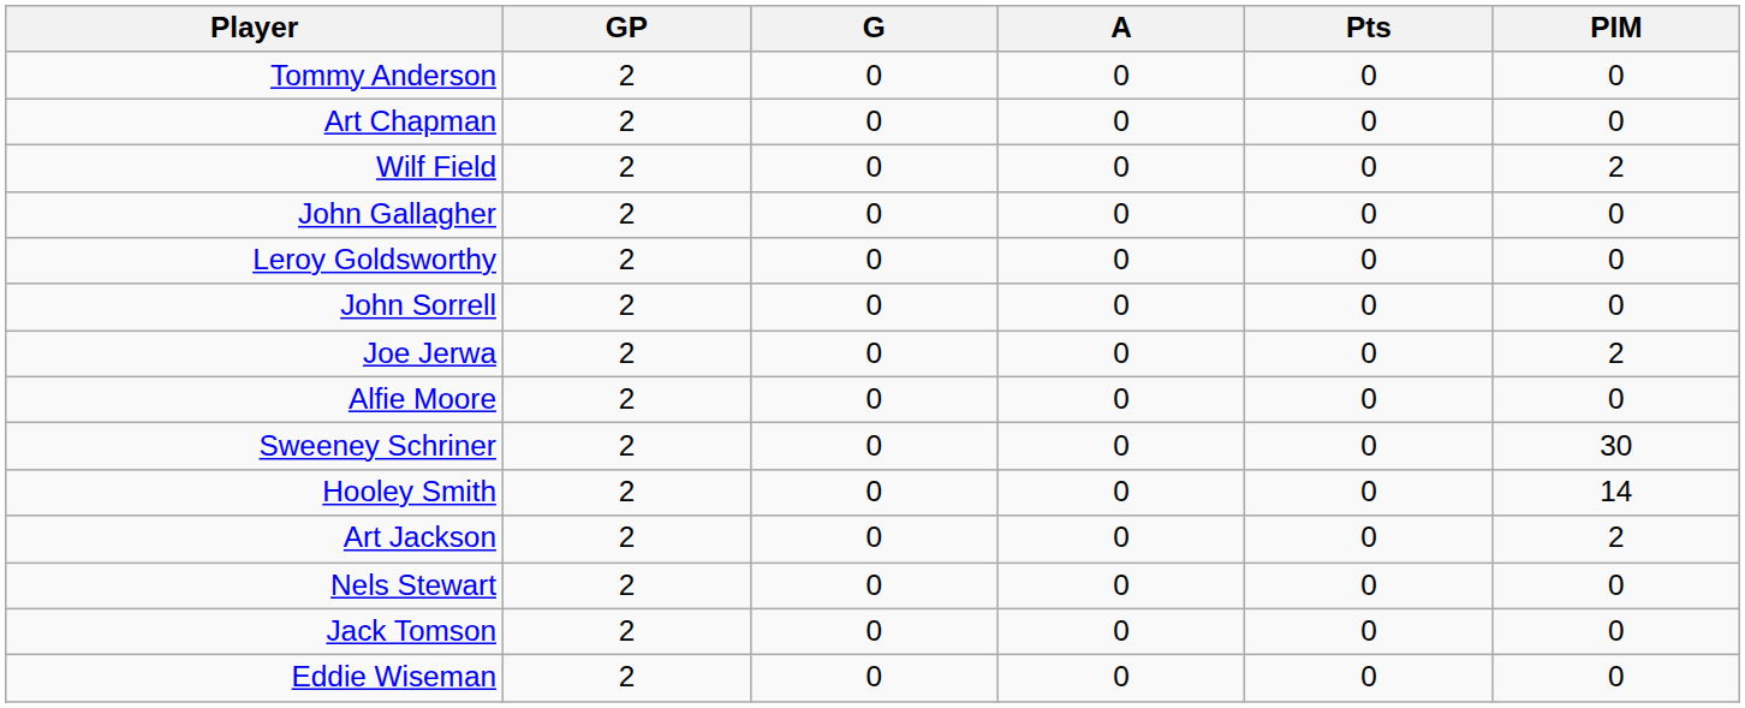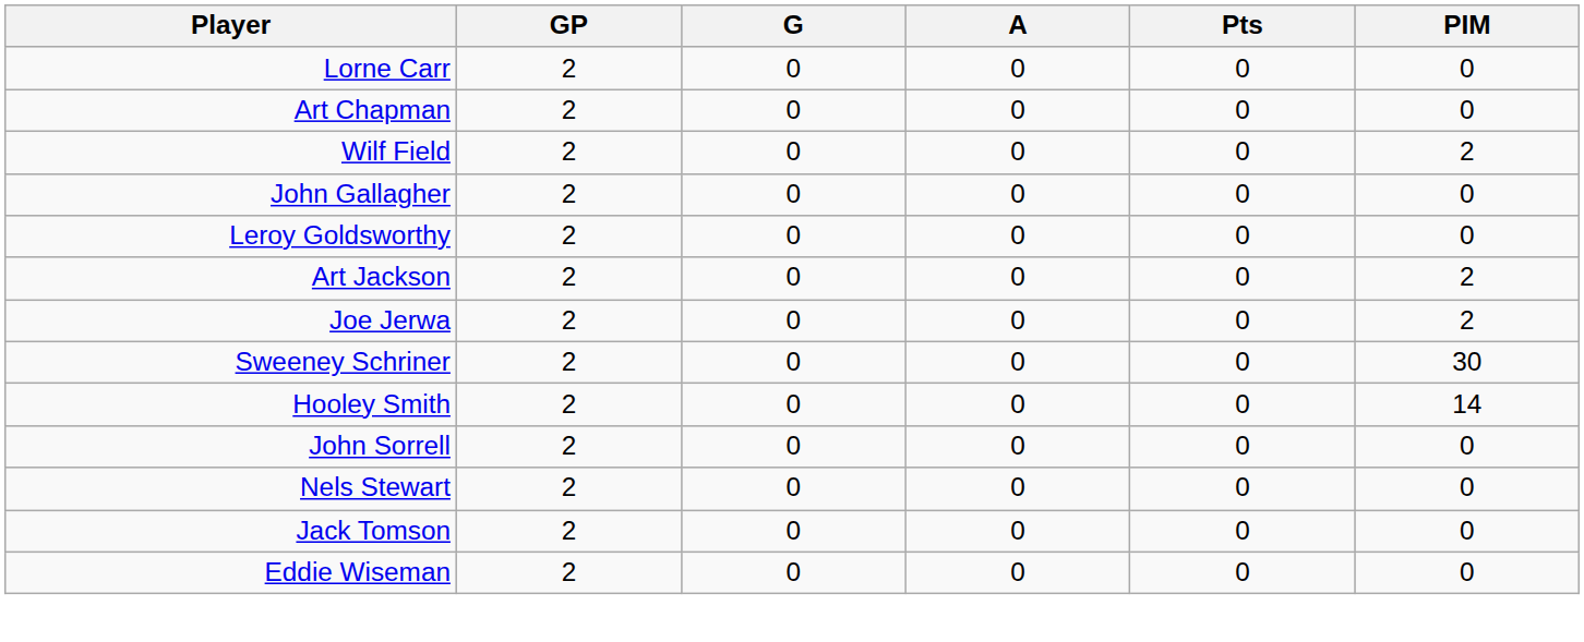 <table class="wikitable sortable" width="60%">
 <tr ALIGN="center">
 <th bgcolor="#DDDDFF" width="10%">Player</th>
 <th bgcolor="#DDDDFF" width="5%">GP</th>
 <th bgcolor="#DDDDFF" width="5%">G</th>
 <th bgcolor="#DDDDFF" width="5%">A</th>
 <th bgcolor="#DDDDFF" width="5%">Pts</th>
 <th bgcolor="#DDDDFF" width="5%">PIM</th>
 </tr>
 <tr align="center">
-<td align="right"><a href='#'>Tommy Anderson</a></td>
+<td align="right"><a href='#'>Lorne Carr</a></td>
 <td>2</td>
 <td>0</td>
 <td>0</td>
 <td>0</td>
 <td>0</td>
 </tr>
 <tr align="center">
 <td align="right"><a href='#'>Art Chapman</a></td>
 <td>2</td>
 <td>0</td>
 <td>0</td>
 <td>0</td>
 <td>0</td>
 </tr>
 <tr align="center">
 <td align="right"><a href='#'>Wilf Field</a></td>
 <td>2</td>
 <td>0</td>
 <td>0</td>
 <td>0</td>
 <td>2</td>
 </tr>
 <tr align="center">
 <td align="right"><a href='#'>John Gallagher</a></td>
 <td>2</td>
 <td>0</td>
 <td>0</td>
 <td>0</td>
 <td>0</td>
 </tr>
 <tr align="center">
 <td align="right"><a href='#'>Leroy Goldsworthy</a></td>
 <td>2</td>
 <td>0</td>
 <td>0</td>
 <td>0</td>
 <td>0</td>
 </tr>
 <tr align="center">
-<td align="right"><a href='#'>John Sorrell</a></td>
+<td align="right"><a href='#'>Art Jackson</a></td>
 <td>2</td>
 <td>0</td>
 <td>0</td>
 <td>0</td>
-<td>0</td>
+<td>2</td>
 </tr>
 <tr align="center">
 <td align="right"><a href='#'>Joe Jerwa</a></td>
 <td>2</td>
 <td>0</td>
 <td>0</td>
 <td>0</td>
 <td>2</td>
-</tr>
-<tr align="center">
-<td align="right"><a href='#'>Alfie Moore</a></td>
-<td>2</td>
-<td>0</td>
-<td>0</td>
-<td>0</td>
-<td>0</td>
 </tr>
 <tr align="center">
 <td align="right"><a href='#'>Sweeney Schriner</a></td>
 <td>2</td>
 <td>0</td>
 <td>0</td>
 <td>0</td>
 <td>30</td>
 </tr>
 <tr align="center">
 <td align="right"><a href='#'>Hooley Smith</a></td>
 <td>2</td>
 <td>0</td>
 <td>0</td>
 <td>0</td>
 <td>14</td>
 </tr>
 <tr align="center">
-<td align="right"><a href='#'>Art Jackson</a></td>
+<td align="right"><a href='#'>John Sorrell</a></td>
 <td>2</td>
 <td>0</td>
 <td>0</td>
 <td>0</td>
-<td>2</td>
+<td>0</td>
 </tr>
 <tr align="center">
 <td align="right"><a href='#'>Nels Stewart</a></td>
 <td>2</td>
 <td>0</td>
 <td>0</td>
 <td>0</td>
 <td>0</td>
 </tr>
 <tr align="center">
 <td align="right"><a href='#'>Jack Tomson</a></td>
 <td>2</td>
 <td>0</td>
 <td>0</td>
 <td>0</td>
 <td>0</td>
 </tr>
 <tr align="center">
 <td align="right"><a href='#'>Eddie Wiseman</a></td>
 <td>2</td>
 <td>0</td>
 <td>0</td>
 <td>0</td>
 <td>0</td>
 </tr>
 </table>
